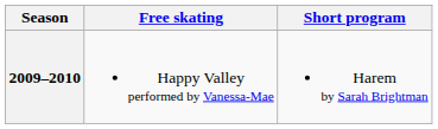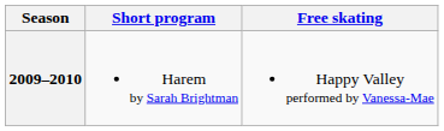 <table class=wikitable style=text-align:center>
 <tr>
 <th>Season</th>
+<th><a href='#'>Short program</a></th>
 <th><a href='#'>Free skating</a></th>
-<th><a href='#'>Short program</a></th>
 </tr>
 <tr>
 <th>2009–2010 <br> </th>
+<td><br><ul><li>Harem <br><small> by <a href='#'>Sarah Brightman</a> </small></li></ul></td>
 <td><br><ul><li>Happy Valley <br><small> performed by <a href='#'>Vanessa-Mae</a> </small></li></ul></td>
-<td><br><ul><li>Harem <br><small> by <a href='#'>Sarah Brightman</a> </small></li></ul></td>
 </tr>
 </table>
